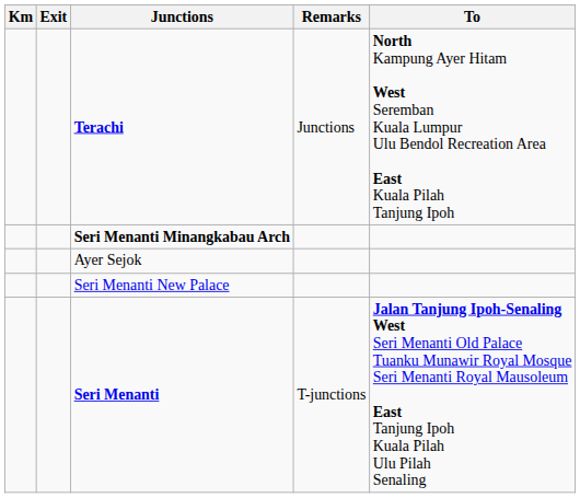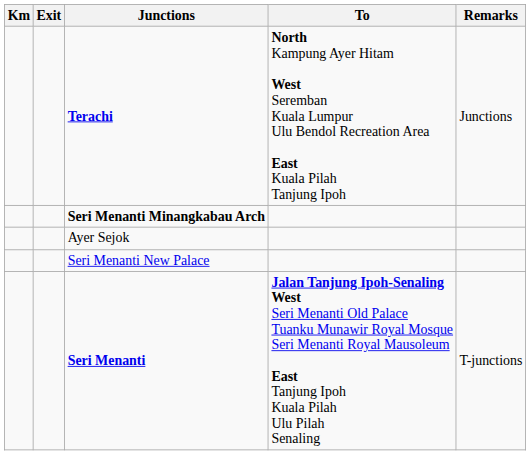 <table class="wikitable">
 <tr>
 <th>Km</th>
 <th>Exit</th>
 <th>Junctions</th>
+<th>To</th>
 <th>Remarks</th>
-<th>To</th>
 </tr>
 <tr>
 <td></td>
 <td></td>
 <td><strong><a href='#'>Terachi</a></strong></td>
+<td><strong>North</strong><br>Kampung Ayer Hitam<br><br><strong>West</strong><br> Seremban<br> Kuala Lumpur<br> Ulu Bendol Recreation Area<br><br><strong>East</strong><br> Kuala Pilah<br> Tanjung Ipoh</td>
 <td>Junctions</td>
-<td><strong>North</strong><br>Kampung Ayer Hitam<br><br><strong>West</strong><br> Seremban<br> Kuala Lumpur<br> Ulu Bendol Recreation Area<br><br><strong>East</strong><br> Kuala Pilah<br> Tanjung Ipoh</td>
 </tr>
 <tr>
 <td></td>
 <td></td>
 <td><strong>Seri Menanti Minangkabau Arch</strong></td>
 <td></td>
 <td></td>
 </tr>
 <tr>
 <td></td>
 <td></td>
 <td>Ayer Sejok</td>
 <td></td>
 <td></td>
 </tr>
 <tr>
 <td></td>
 <td></td>
 <td><a href='#'>Seri Menanti New Palace</a></td>
 <td></td>
 <td></td>
 </tr>
 <tr>
 <td></td>
 <td></td>
 <td><strong><a href='#'>Seri Menanti</a></strong></td>
+<td> <strong><a href='#'>Jalan Tanjung Ipoh-Senaling</a></strong><br><strong>West</strong><br><a href='#'>Seri Menanti Old Palace</a><br><a href='#'>Tuanku Munawir Royal Mosque</a><br><a href='#'>Seri Menanti Royal Mausoleum</a><br><br><strong>East</strong><br>Tanjung Ipoh<br> Kuala Pilah<br>Ulu Pilah<br>Senaling</td>
 <td>T-junctions</td>
-<td> <strong><a href='#'>Jalan Tanjung Ipoh-Senaling</a></strong><br><strong>West</strong><br><a href='#'>Seri Menanti Old Palace</a><br><a href='#'>Tuanku Munawir Royal Mosque</a><br><a href='#'>Seri Menanti Royal Mausoleum</a><br><br><strong>East</strong><br>Tanjung Ipoh<br> Kuala Pilah<br>Ulu Pilah<br>Senaling</td>
 </tr>
 </table>
